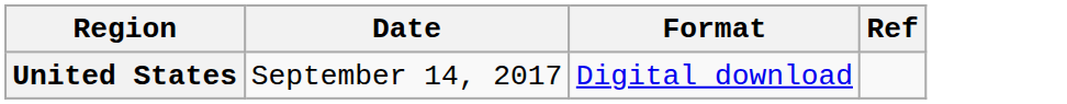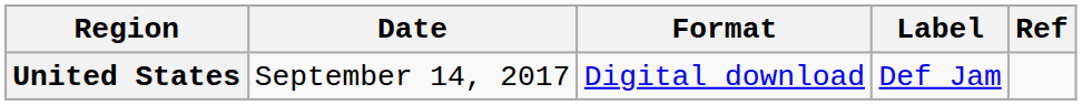 <table class="wikitable plainrowheaders">
 <tr>
 <th scope="col">Region</th>
 <th scope="col">Date</th>
 <th scope="col">Format</th>
+<th scope="col">Label</th>
 <th scope="col">Ref</th>
 </tr>
 <tr>
 <th scope="row">United States</th>
 <td rowspan="1">September 14, 2017</td>
 <td><a href='#'>Digital download</a></td>
+<td><a href='#'>Def Jam</a></td>
 <td style="text-align:center;"></td>
 </tr>
 </table>
